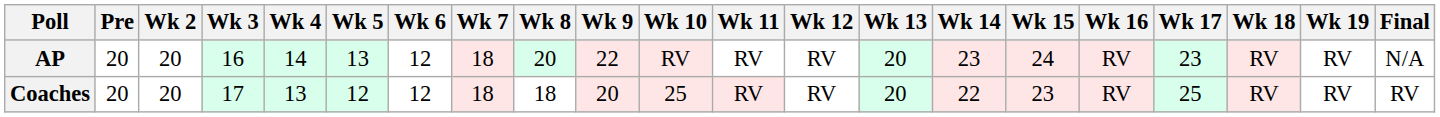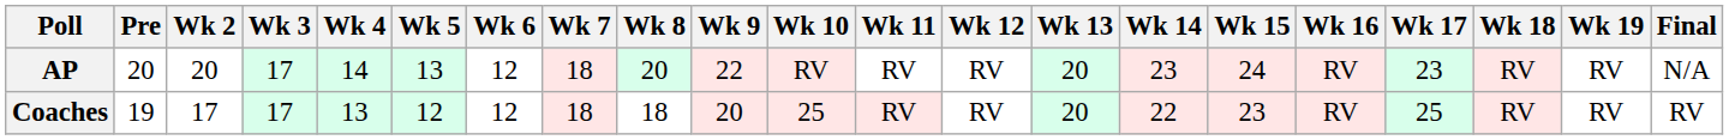 <table class="wikitable" style="white-space:nowrap;text-align:center;">
 <tr>
 <th>Poll</th>
 <th>Pre</th>
 <th>Wk 2</th>
 <th>Wk 3</th>
 <th>Wk 4</th>
 <th>Wk 5</th>
 <th>Wk 6</th>
 <th>Wk 7</th>
 <th>Wk 8</th>
 <th>Wk 9</th>
 <th>Wk 10</th>
 <th>Wk 11</th>
 <th>Wk 12</th>
 <th>Wk 13</th>
 <th>Wk 14</th>
 <th>Wk 15</th>
 <th>Wk 16</th>
 <th>Wk 17</th>
 <th>Wk 18</th>
 <th>Wk 19</th>
 <th>Final</th>
 </tr>
 <tr>
 <th>AP</th>
 <td style="background:#FFF;">20</td>
 <td style="background:#FFF;">20</td>
-<td style="background:#D8FFEB;">16</td>
+<td style="background:#D8FFEB;">17</td>
 <td style="background:#D8FFEB;">14</td>
 <td style="background:#D8FFEB;">13</td>
 <td style="background:#FFF;">12</td>
 <td style="background:#FFE6E6;">18</td>
 <td style="background:#D8FFEB;">20</td>
 <td style="background:#FFE6E6;">22</td>
 <td style="background:#FFE6E6;">RV</td>
 <td style="background:#FFF;">RV</td>
 <td style="background:#FFF;">RV</td>
 <td style="background:#D8FFEB;">20</td>
 <td style="background:#FFE6E6;">23</td>
 <td style="background:#FFE6E6;">24</td>
 <td style="background:#FFE6E6;">RV</td>
 <td style="background:#D8FFEB;">23</td>
 <td style="background:#FFE6E6;">RV</td>
 <td style="background:#FFF;">RV</td>
 <td style="background:#FFF;">N/A</td>
 </tr>
 <tr>
 <th>Coaches</th>
-<td style="background:#FFF;">20</td>
-<td style="background:#FFF;">20</td>
+<td style="background:#FFF;">19</td>
+<td style="background:#FFF;">17</td>
 <td style="background:#D8FFEB;">17</td>
 <td style="background:#D8FFEB;">13</td>
 <td style="background:#D8FFEB;">12</td>
 <td style="background:#FFF;">12</td>
 <td style="background:#FFE6E6;">18</td>
 <td style="background:#FFF;">18</td>
 <td style="background:#FFE6E6;">20</td>
 <td style="background:#FFE6E6;">25</td>
 <td style="background:#FFE6E6;">RV</td>
 <td style="background:#FFF;">RV</td>
 <td style="background:#D8FFEB;">20</td>
 <td style="background:#FFE6E6;">22</td>
 <td style="background:#FFE6E6;">23</td>
 <td style="background:#FFE6E6;">RV</td>
 <td style="background:#D8FFEB;">25</td>
 <td style="background:#FFE6E6;">RV</td>
 <td style="background:#FFF;">RV</td>
 <td style="background:#FFF;">RV</td>
 </tr>
 </table>
